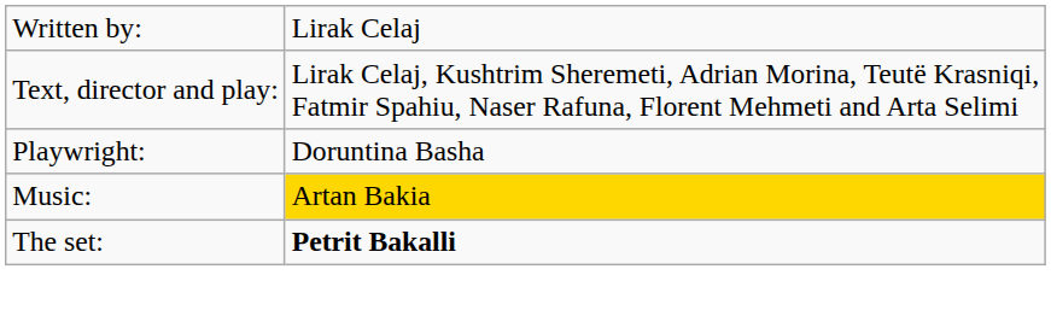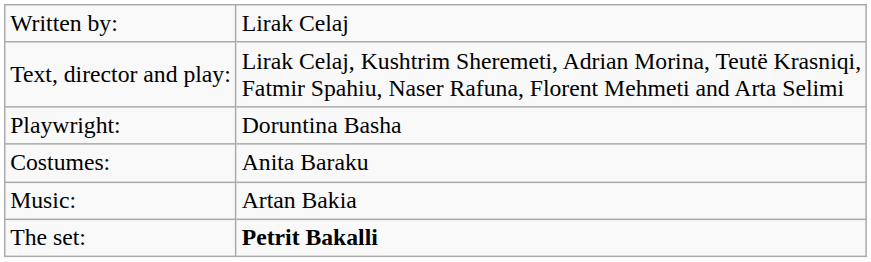 <table class="wikitable">
 <tr>
 <td>Written by:</td>
 <td>Lirak Celaj</td>
 </tr>
 <tr>
 <td>Text, director and play:</td>
 <td>Lirak Celaj, Kushtrim Sheremeti, Adrian Morina, Teutë Krasniqi,<br>Fatmir Spahiu, Naser Rafuna, Florent Mehmeti and Arta Selimi</td>
 </tr>
 <tr>
 <td>Playwright:</td>
 <td>Doruntina Basha</td>
 </tr>
 <tr>
+<td>Costumes:</td>
+<td>Anita Baraku</td>
+</tr>
+<tr>
 <td>Music:</td>
-<td style="background: gold;">Artan Bakia</td>
+<td>Artan Bakia</td>
 </tr>
 <tr>
 <td>The set:</td>
 <td><strong>Petrit Bakalli</strong></td>
 </tr>
 </table>
